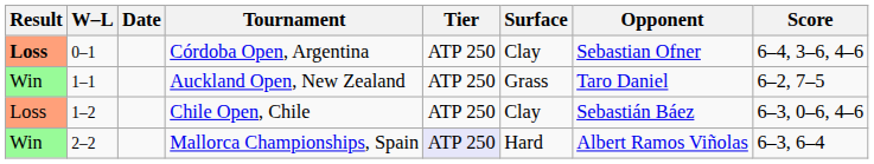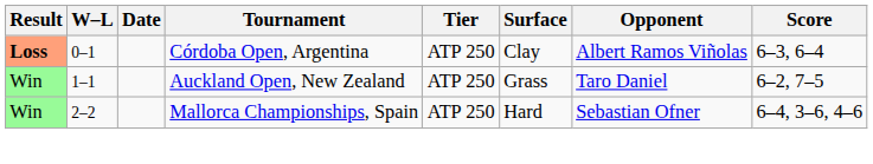 <table class="sortable wikitable">
 <tr>
 <th>Result</th>
 <th class=unsortable>W–L</th>
 <th>Date</th>
 <th>Tournament</th>
 <th>Tier</th>
 <th>Surface</th>
 <th>Opponent</th>
 <th class=unsortable>Score</th>
 </tr>
 <tr>
 <td bgcolor=ffa07a><strong>Loss</strong></td>
 <td><small>0–1</small></td>
 <td><a href='#'></a></td>
 <td><a href='#'>Córdoba Open</a>, Argentina</td>
 <td>ATP 250</td>
 <td>Clay</td>
-<td> <a href='#'>Sebastian Ofner</a></td>
-<td>6–4, 3–6, 4–6</td>
+<td> <a href='#'>Albert Ramos Viñolas</a></td>
+<td>6–3, 6–4</td>
 </tr>
 <tr>
 <td bgcolor=98fb98>Win</td>
 <td><small>1–1</small></td>
 <td><a href='#'></a></td>
 <td><a href='#'>Auckland Open</a>, New Zealand</td>
 <td>ATP 250</td>
 <td>Grass</td>
 <td> <a href='#'>Taro Daniel</a></td>
 <td>6–2, 7–5</td>
 </tr>
 <tr>
-<td bgcolor=ffa07a>Loss</td>
-<td><small>1–2</small></td>
-<td><a href='#'></a></td>
-<td><a href='#'>Chile Open</a>, Chile</td>
-<td>ATP 250</td>
-<td>Clay</td>
-<td> <a href='#'>Sebastián Báez</a></td>
-<td>6–3, 0–6, 4–6</td>
-</tr>
-<tr>
 <td bgcolor=98fb98>Win</td>
 <td><small>2–2</small></td>
 <td><a href='#'></a></td>
 <td><a href='#'>Mallorca Championships</a>, Spain</td>
-<td style="background: lavender;">ATP 250</td>
+<td>ATP 250</td>
 <td>Hard</td>
-<td> <a href='#'>Albert Ramos Viñolas</a></td>
-<td>6–3, 6–4</td>
+<td> <a href='#'>Sebastian Ofner</a></td>
+<td>6–4, 3–6, 4–6</td>
 </tr>
 </table>
